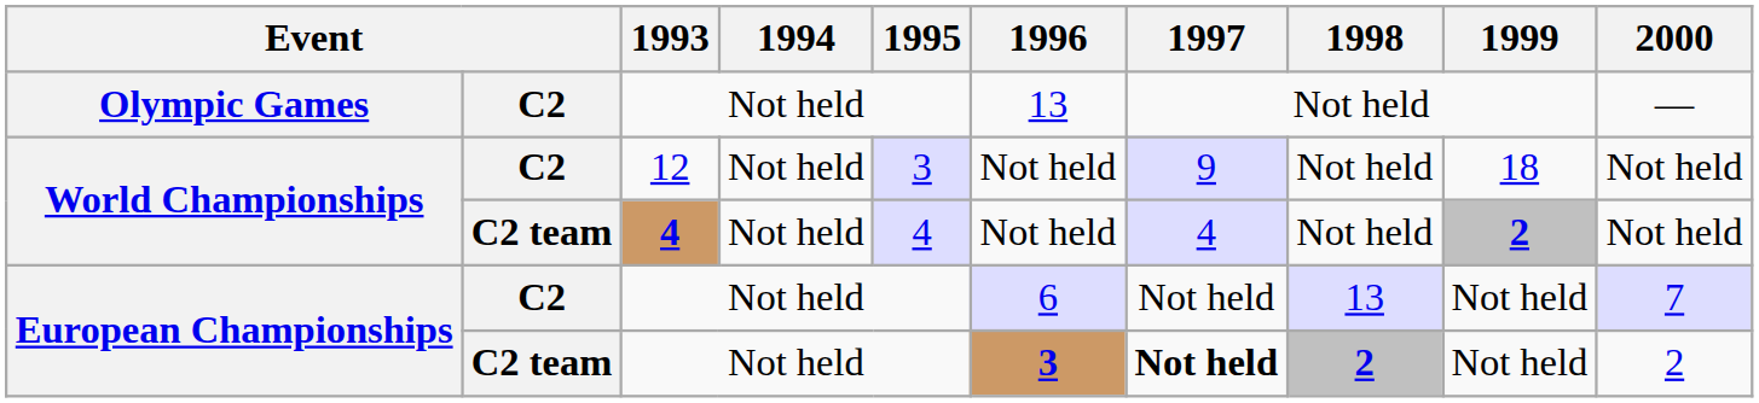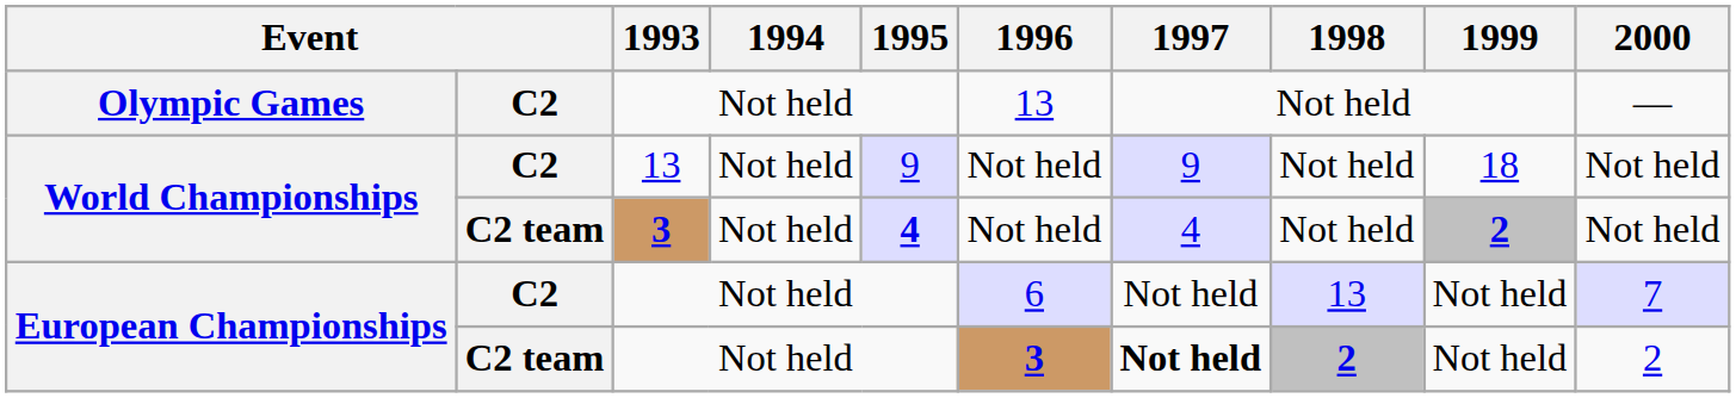 <table class="wikitable plainrowheaders" style=font-size:90%>
 <tr>
 <th scope="col" colspan=2>Event</th>
 <th scope="col">1993</th>
 <th scope="col">1994</th>
 <th scope="col">1995</th>
 <th scope="col">1996</th>
 <th scope="col">1997</th>
 <th scope="col">1998</th>
 <th scope="col">1999</th>
 <th scope="col">2000</th>
 </tr>
 <tr style="text-align:center;">
 <th scope="row"><a href='#'>Olympic Games</a></th>
 <th scope="row">C2</th>
 <td colspan=3>Not held</td>
 <td><a href='#'>13</a></td>
 <td colspan=3>Not held</td>
 <td>—</td>
 </tr>
 <tr style="text-align:center;">
 <th scope="row" rowspan=2><a href='#'>World Championships</a></th>
 <th scope="row">C2</th>
-<td><a href='#'>12</a></td>
+<td><a href='#'>13</a></td>
 <td>Not held</td>
-<td style="background:#ddf;"><a href='#'>3</a></td>
+<td style="background:#ddf;"><a href='#'>9</a></td>
 <td>Not held</td>
 <td style="background:#ddf;"><a href='#'>9</a></td>
 <td>Not held</td>
 <td><a href='#'>18</a></td>
 <td>Not held</td>
 </tr>
 <tr style="text-align:center;">
 <th scope="row">C2 team</th>
-<td style="background:#cc9966;"><a href='#'><strong>4</strong></a></td>
+<td style="background:#cc9966;"><a href='#'><strong>3</strong></a></td>
 <td>Not held</td>
-<td style="background:#ddf;"><a href='#'>4</a></td>
+<td style="background:#ddf;"><strong><a href='#'>4</a></strong></td>
 <td>Not held</td>
 <td style="background:#ddf;"><a href='#'>4</a></td>
 <td>Not held</td>
 <td style="background:silver;"><a href='#'><strong>2</strong></a></td>
 <td>Not held</td>
 </tr>
 <tr style="text-align:center;">
 <th scope="row" rowspan=2><a href='#'>European Championships</a></th>
 <th scope="row">C2</th>
 <td colspan=3>Not held</td>
 <td style="background:#ddf;"><a href='#'>6</a></td>
 <td>Not held</td>
 <td style="background:#ddf;"><a href='#'>13</a></td>
 <td>Not held</td>
 <td style="background:#ddf;"><a href='#'>7</a></td>
 </tr>
 <tr style="text-align:center;">
 <th scope="row">C2 team</th>
 <td colspan=3>Not held</td>
 <td style="background:#cc9966;"><a href='#'><strong>3</strong></a></td>
 <td><strong>Not held</strong></td>
 <td style="background:silver;"><a href='#'><strong>2</strong></a></td>
 <td>Not held</td>
 <td><a href='#'>2</a></td>
 </tr>
 </table>
